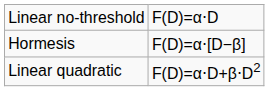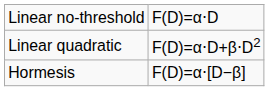 <table class="wikitable">
 <tr>
 <td>Linear no-threshold</td>
 <td>F(D)=α⋅D</td>
 </tr>
 <tr>
+<td>Linear quadratic</td>
+<td>F(D)=α⋅D+β⋅D<sup>2</sup></td>
+</tr>
+<tr>
 <td>Hormesis</td>
 <td>F(D)=α⋅[D−β]</td>
 </tr>
-<tr>
-<td>Linear quadratic</td>
-<td>F(D)=α⋅D+β⋅D<sup>2</sup></td>
-</tr>
 </table>
